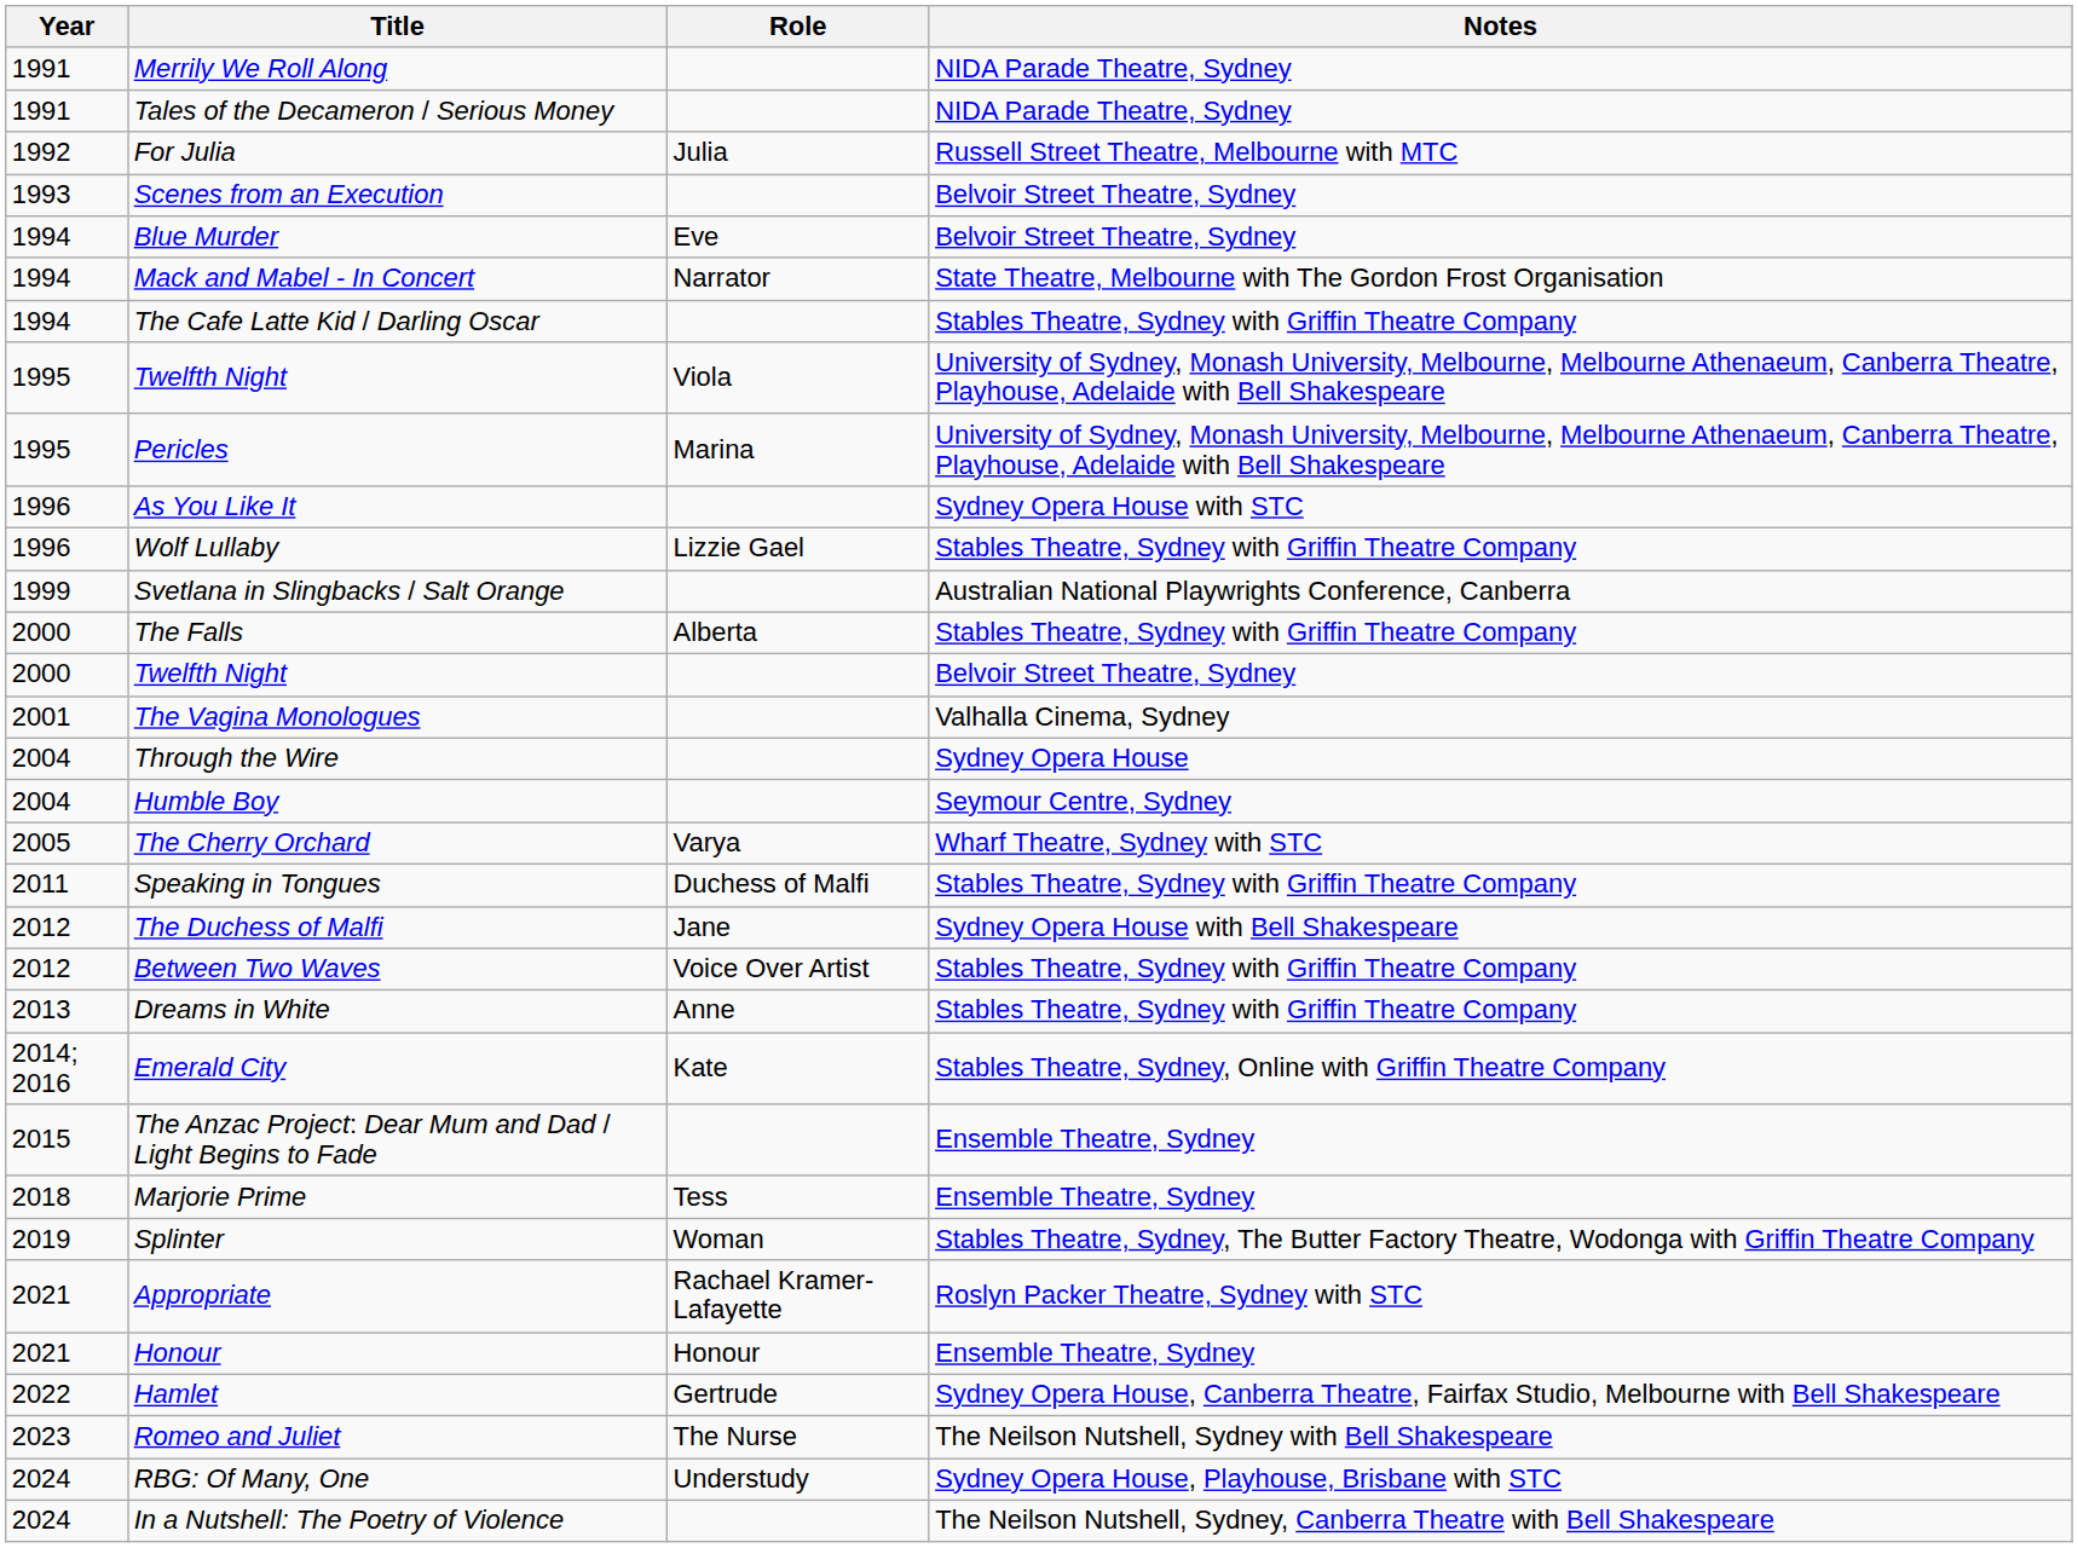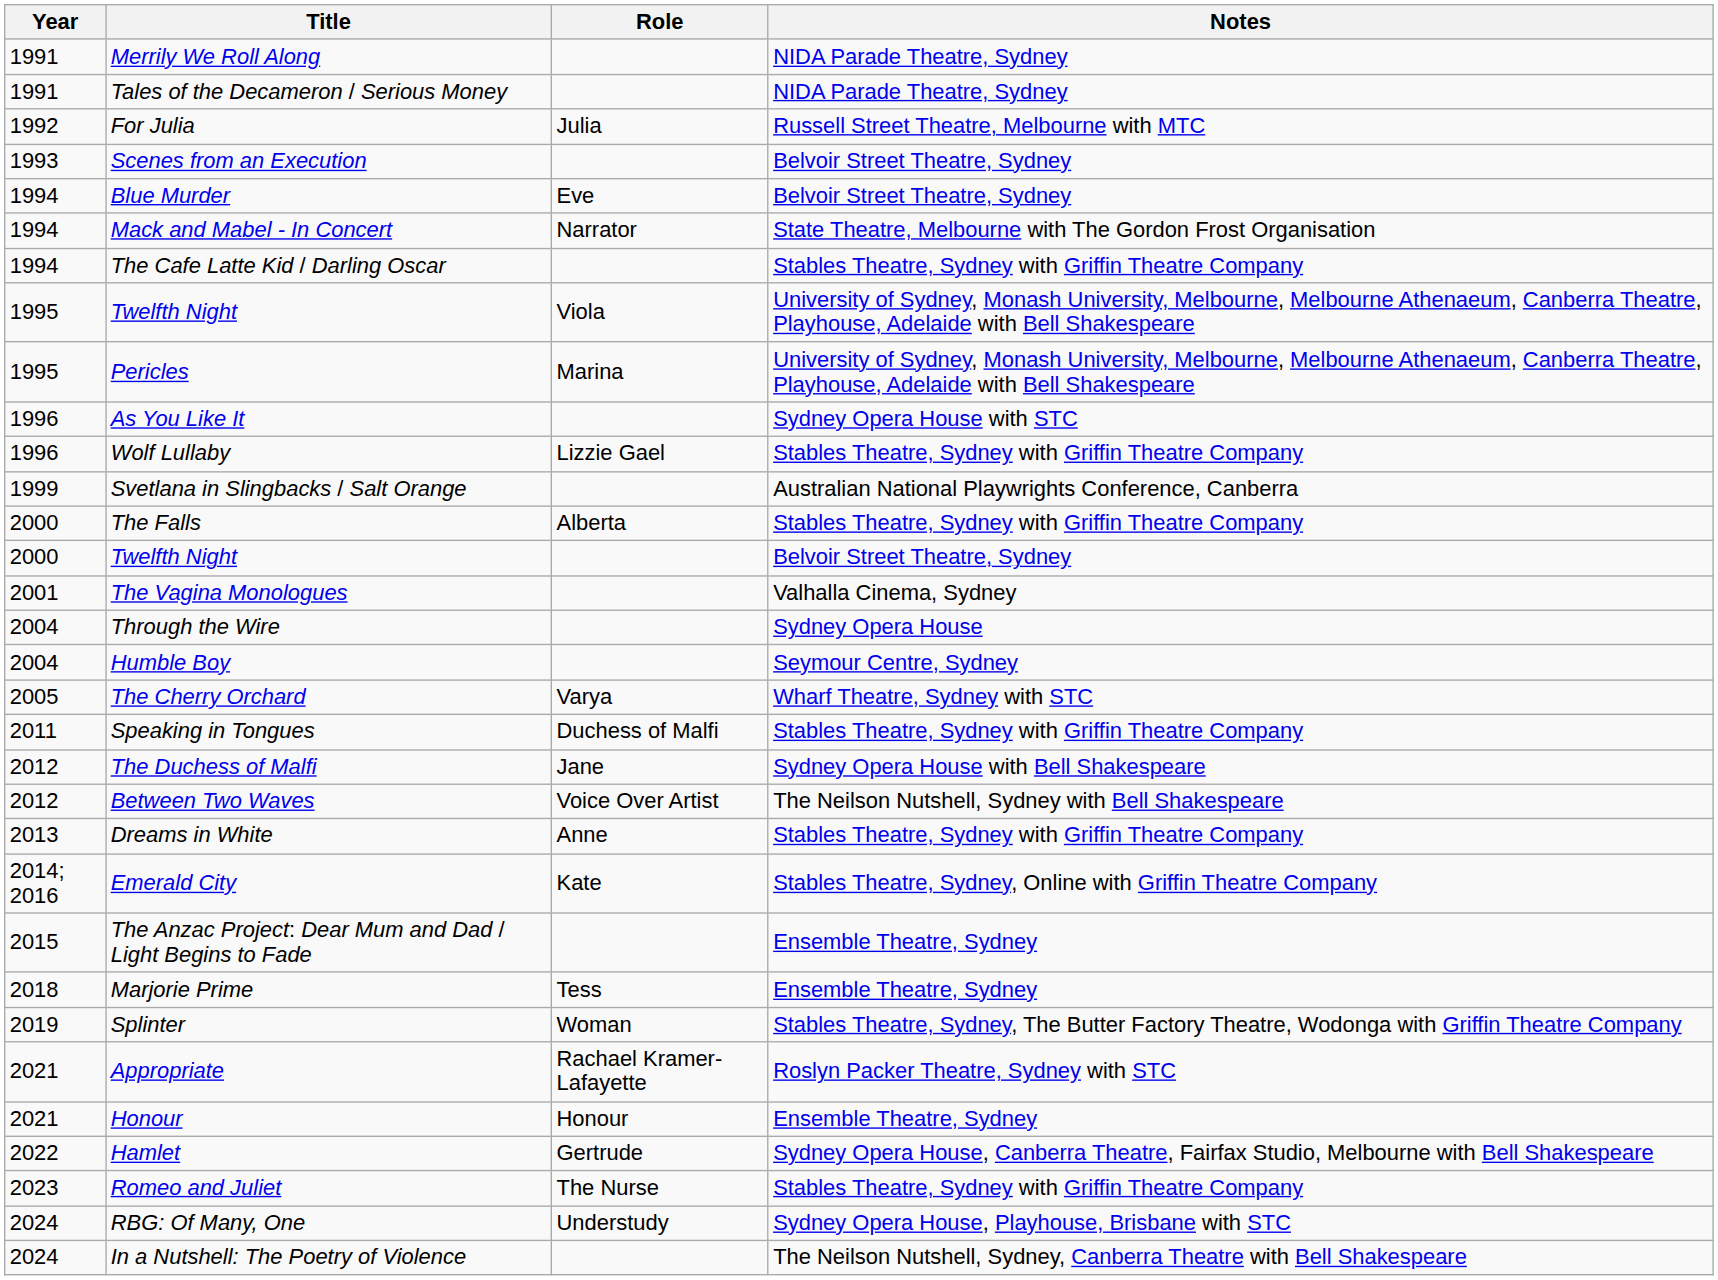 <table class=wikitable>
 <tr>
 <th>Year</th>
 <th>Title</th>
 <th>Role</th>
 <th>Notes</th>
 </tr>
 <tr>
 <td>1991</td>
 <td><em><a href='#'>Merrily We Roll Along</a></em></td>
 <td></td>
 <td><a href='#'>NIDA Parade Theatre, Sydney</a></td>
 </tr>
 <tr>
 <td>1991</td>
 <td><em>Tales of the Decameron</em> / <em>Serious Money</em></td>
 <td></td>
 <td><a href='#'>NIDA Parade Theatre, Sydney</a></td>
 </tr>
 <tr>
 <td>1992</td>
 <td><em>For Julia</em></td>
 <td>Julia</td>
 <td><a href='#'>Russell Street Theatre, Melbourne</a> with <a href='#'>MTC</a></td>
 </tr>
 <tr>
 <td>1993</td>
 <td><em><a href='#'>Scenes from an Execution</a></em></td>
 <td></td>
 <td><a href='#'>Belvoir Street Theatre, Sydney</a></td>
 </tr>
 <tr>
 <td>1994</td>
 <td><em><a href='#'>Blue Murder</a></em></td>
 <td>Eve</td>
 <td><a href='#'>Belvoir Street Theatre, Sydney</a></td>
 </tr>
 <tr>
 <td>1994</td>
 <td><em><a href='#'>Mack and Mabel - In Concert</a></em></td>
 <td>Narrator</td>
 <td><a href='#'>State Theatre, Melbourne</a> with The Gordon Frost Organisation</td>
 </tr>
 <tr>
 <td>1994</td>
 <td><em>The Cafe Latte Kid</em> / <em>Darling Oscar</em></td>
 <td></td>
 <td><a href='#'>Stables Theatre, Sydney</a> with <a href='#'>Griffin Theatre Company</a></td>
 </tr>
 <tr>
 <td>1995</td>
 <td><em><a href='#'>Twelfth Night</a></em></td>
 <td>Viola</td>
 <td><a href='#'>University of Sydney</a>, <a href='#'>Monash University, Melbourne</a>, <a href='#'>Melbourne Athenaeum</a>, <a href='#'>Canberra Theatre</a>, <a href='#'>Playhouse, Adelaide</a> with <a href='#'>Bell Shakespeare</a></td>
 </tr>
 <tr>
 <td>1995</td>
 <td><em><a href='#'>Pericles</a></em></td>
 <td>Marina</td>
 <td><a href='#'>University of Sydney</a>, <a href='#'>Monash University, Melbourne</a>, <a href='#'>Melbourne Athenaeum</a>, <a href='#'>Canberra Theatre</a>, <a href='#'>Playhouse, Adelaide</a> with <a href='#'>Bell Shakespeare</a></td>
 </tr>
 <tr>
 <td>1996</td>
 <td><em><a href='#'>As You Like It</a></em></td>
 <td></td>
 <td><a href='#'>Sydney Opera House</a> with <a href='#'>STC</a></td>
 </tr>
 <tr>
 <td>1996</td>
 <td><em>Wolf Lullaby</em></td>
 <td>Lizzie Gael</td>
 <td><a href='#'>Stables Theatre, Sydney</a> with <a href='#'>Griffin Theatre Company</a></td>
 </tr>
 <tr>
 <td>1999</td>
 <td><em>Svetlana in Slingbacks</em> / <em>Salt Orange</em></td>
 <td></td>
 <td>Australian National Playwrights Conference, Canberra</td>
 </tr>
 <tr>
 <td>2000</td>
 <td><em>The Falls</em></td>
 <td>Alberta</td>
 <td><a href='#'>Stables Theatre, Sydney</a> with <a href='#'>Griffin Theatre Company</a></td>
 </tr>
 <tr>
 <td>2000</td>
 <td><em><a href='#'>Twelfth Night</a></em></td>
 <td></td>
 <td><a href='#'>Belvoir Street Theatre, Sydney</a></td>
 </tr>
 <tr>
 <td>2001</td>
 <td><em><a href='#'>The Vagina Monologues</a></em></td>
 <td></td>
 <td>Valhalla Cinema, Sydney</td>
 </tr>
 <tr>
 <td>2004</td>
 <td><em>Through the Wire</em></td>
 <td></td>
 <td><a href='#'>Sydney Opera House</a></td>
 </tr>
 <tr>
 <td>2004</td>
 <td><em><a href='#'>Humble Boy</a></em></td>
 <td></td>
 <td><a href='#'>Seymour Centre, Sydney</a></td>
 </tr>
 <tr>
 <td>2005</td>
 <td><em><a href='#'>The Cherry Orchard</a></em></td>
 <td>Varya</td>
 <td><a href='#'>Wharf Theatre, Sydney</a> with <a href='#'>STC</a></td>
 </tr>
 <tr>
 <td>2011</td>
 <td><em>Speaking in Tongues</em></td>
 <td>Duchess of Malfi</td>
 <td><a href='#'>Stables Theatre, Sydney</a> with <a href='#'>Griffin Theatre Company</a></td>
 </tr>
 <tr>
 <td>2012</td>
 <td><em><a href='#'>The Duchess of Malfi</a></em></td>
 <td>Jane</td>
 <td><a href='#'>Sydney Opera House</a> with <a href='#'>Bell Shakespeare</a></td>
 </tr>
 <tr>
 <td>2012</td>
 <td><em><a href='#'>Between Two Waves</a></em></td>
 <td>Voice Over Artist</td>
-<td><a href='#'>Stables Theatre, Sydney</a> with <a href='#'>Griffin Theatre Company</a></td>
+<td>The Neilson Nutshell, Sydney with <a href='#'>Bell Shakespeare</a></td>
 </tr>
 <tr>
 <td>2013</td>
 <td><em>Dreams in White</em></td>
 <td>Anne</td>
 <td><a href='#'>Stables Theatre, Sydney</a> with <a href='#'>Griffin Theatre Company</a></td>
 </tr>
 <tr>
 <td>2014; 2016</td>
 <td><em><a href='#'>Emerald City</a></em></td>
 <td>Kate</td>
 <td><a href='#'>Stables Theatre, Sydney</a>, Online with <a href='#'>Griffin Theatre Company</a></td>
 </tr>
 <tr>
 <td>2015</td>
 <td><em>The Anzac Project</em>: <em>Dear Mum and Dad</em> / <em>Light Begins to Fade</em></td>
 <td></td>
 <td><a href='#'>Ensemble Theatre, Sydney</a></td>
 </tr>
 <tr>
 <td>2018</td>
 <td><em>Marjorie Prime</em></td>
 <td>Tess</td>
 <td><a href='#'>Ensemble Theatre, Sydney</a></td>
 </tr>
 <tr>
 <td>2019</td>
 <td><em>Splinter</em></td>
 <td>Woman</td>
 <td><a href='#'>Stables Theatre, Sydney</a>, The Butter Factory Theatre, Wodonga with <a href='#'>Griffin Theatre Company</a></td>
 </tr>
 <tr>
 <td>2021</td>
 <td><em><a href='#'>Appropriate</a></em></td>
 <td>Rachael Kramer-Lafayette</td>
 <td><a href='#'>Roslyn Packer Theatre, Sydney</a> with <a href='#'>STC</a></td>
 </tr>
 <tr>
 <td>2021</td>
 <td><em><a href='#'>Honour</a></em></td>
 <td>Honour</td>
 <td><a href='#'>Ensemble Theatre, Sydney</a></td>
 </tr>
 <tr>
 <td>2022</td>
 <td><em><a href='#'>Hamlet</a></em></td>
 <td>Gertrude</td>
 <td><a href='#'>Sydney Opera House</a>, <a href='#'>Canberra Theatre</a>, Fairfax Studio, Melbourne with <a href='#'>Bell Shakespeare</a></td>
 </tr>
 <tr>
 <td>2023</td>
 <td><em><a href='#'>Romeo and Juliet</a></em></td>
 <td>The Nurse</td>
-<td>The Neilson Nutshell, Sydney with <a href='#'>Bell Shakespeare</a></td>
+<td><a href='#'>Stables Theatre, Sydney</a> with <a href='#'>Griffin Theatre Company</a></td>
 </tr>
 <tr>
 <td>2024</td>
 <td><em>RBG: Of Many, One</em></td>
 <td>Understudy</td>
 <td><a href='#'>Sydney Opera House</a>, <a href='#'>Playhouse, Brisbane</a> with <a href='#'>STC</a></td>
 </tr>
 <tr>
 <td>2024</td>
 <td><em>In a Nutshell: The Poetry of Violence</em></td>
 <td></td>
 <td>The Neilson Nutshell, Sydney, <a href='#'>Canberra Theatre</a> with <a href='#'>Bell Shakespeare</a></td>
 </tr>
 </table>
